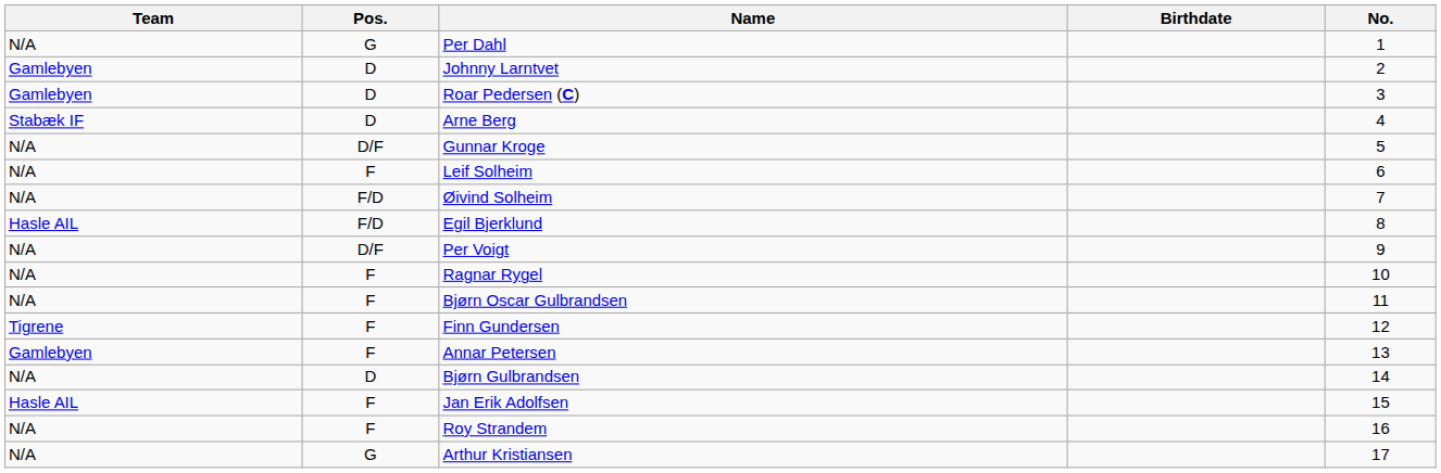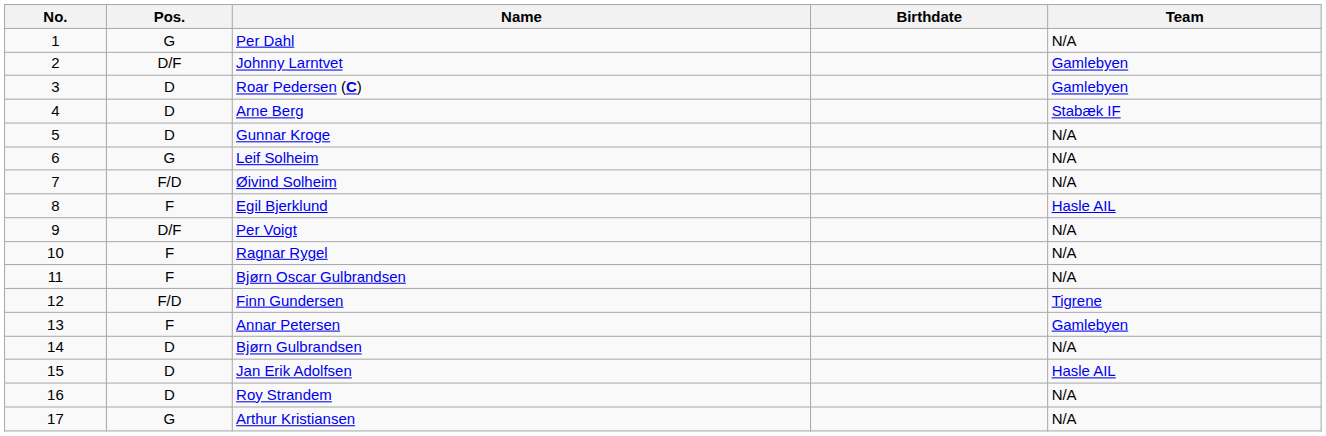 <table class="wikitable sortable" width="80%" style="font-size: 90%; text-align: center;">
 <tr>
-<th>Team</th>
+<th>No.</th>
 <th>Pos.</th>
 <th>Name</th>
 <th>Birthdate</th>
-<th>No.</th>
+<th>Team</th>
 </tr>
 <tr>
-<td style="text-align:left;">N/A</td>
+<td>1</td>
 <td>G</td>
 <td style="text-align:left;"><a href='#'>Per Dahl</a></td>
 <td style="text-align:right;"></td>
-<td>1</td>
+<td style="text-align:left;">N/A</td>
 </tr>
 <tr>
-<td style="text-align:left;"> <a href='#'>Gamlebyen</a></td>
-<td>D</td>
+<td>2</td>
+<td>D/F</td>
 <td style="text-align:left;"><a href='#'>Johnny Larntvet</a></td>
 <td style="text-align:right;"></td>
-<td>2</td>
+<td style="text-align:left;"> <a href='#'>Gamlebyen</a></td>
 </tr>
 <tr>
-<td style="text-align:left;"> <a href='#'>Gamlebyen</a></td>
+<td>3</td>
 <td>D</td>
 <td style="text-align:left;"><a href='#'>Roar Pedersen</a> (<strong><a href='#'>C</a></strong>)</td>
 <td style="text-align:right;"></td>
-<td>3</td>
+<td style="text-align:left;"> <a href='#'>Gamlebyen</a></td>
 </tr>
 <tr>
-<td style="text-align:left;"> <a href='#'>Stabæk IF</a></td>
+<td>4</td>
 <td>D</td>
 <td style="text-align:left;"><a href='#'>Arne Berg</a></td>
 <td style="text-align:right;"></td>
-<td>4</td>
+<td style="text-align:left;"> <a href='#'>Stabæk IF</a></td>
 </tr>
 <tr>
-<td style="text-align:left;">N/A</td>
-<td>D/F</td>
+<td>5</td>
+<td>D</td>
 <td style="text-align:left;"><a href='#'>Gunnar Kroge</a></td>
 <td style="text-align:right;"></td>
-<td>5</td>
+<td style="text-align:left;">N/A</td>
 </tr>
 <tr>
-<td style="text-align:left;">N/A</td>
-<td>F</td>
+<td>6</td>
+<td>G</td>
 <td style="text-align:left;"><a href='#'>Leif Solheim</a></td>
 <td style="text-align:right;"></td>
-<td>6</td>
+<td style="text-align:left;">N/A</td>
 </tr>
 <tr>
-<td style="text-align:left;">N/A</td>
+<td>7</td>
 <td>F/D</td>
 <td style="text-align:left;"><a href='#'>Øivind Solheim</a></td>
 <td style="text-align:right;"></td>
-<td>7</td>
+<td style="text-align:left;">N/A</td>
 </tr>
 <tr>
-<td style="text-align:left;"> <a href='#'>Hasle AIL</a></td>
-<td>F/D</td>
+<td>8</td>
+<td>F</td>
 <td style="text-align:left;"><a href='#'>Egil Bjerklund</a></td>
 <td style="text-align:right;"></td>
-<td>8</td>
+<td style="text-align:left;"> <a href='#'>Hasle AIL</a></td>
 </tr>
 <tr>
-<td style="text-align:left;">N/A</td>
+<td>9</td>
 <td>D/F</td>
 <td style="text-align:left;"><a href='#'>Per Voigt</a></td>
 <td style="text-align:right;"></td>
-<td>9</td>
+<td style="text-align:left;">N/A</td>
 </tr>
 <tr>
-<td style="text-align:left;">N/A</td>
+<td>10</td>
 <td>F</td>
 <td style="text-align:left;"><a href='#'>Ragnar Rygel</a></td>
 <td style="text-align:right;"></td>
-<td>10</td>
+<td style="text-align:left;">N/A</td>
 </tr>
 <tr>
-<td style="text-align:left;">N/A</td>
+<td>11</td>
 <td>F</td>
 <td style="text-align:left;"><a href='#'>Bjørn Oscar Gulbrandsen</a></td>
 <td style="text-align:right;"></td>
-<td>11</td>
+<td style="text-align:left;">N/A</td>
 </tr>
 <tr>
-<td style="text-align:left;"> <a href='#'>Tigrene</a></td>
-<td>F</td>
+<td>12</td>
+<td>F/D</td>
 <td style="text-align:left;"><a href='#'>Finn Gundersen</a></td>
 <td style="text-align:right;"></td>
-<td>12</td>
+<td style="text-align:left;"> <a href='#'>Tigrene</a></td>
 </tr>
 <tr>
-<td style="text-align:left;"> <a href='#'>Gamlebyen</a></td>
+<td>13</td>
 <td>F</td>
 <td style="text-align:left;"><a href='#'>Annar Petersen</a></td>
 <td style="text-align:right;"></td>
-<td>13</td>
+<td style="text-align:left;"> <a href='#'>Gamlebyen</a></td>
 </tr>
 <tr>
-<td style="text-align:left;">N/A</td>
+<td>14</td>
 <td>D</td>
 <td style="text-align:left;"><a href='#'>Bjørn Gulbrandsen</a></td>
 <td style="text-align:right;"></td>
-<td>14</td>
+<td style="text-align:left;">N/A</td>
 </tr>
 <tr>
-<td style="text-align:left;"> <a href='#'>Hasle AIL</a></td>
-<td>F</td>
+<td>15</td>
+<td>D</td>
 <td style="text-align:left;"><a href='#'>Jan Erik Adolfsen</a></td>
 <td style="text-align:right;"></td>
-<td>15</td>
+<td style="text-align:left;"> <a href='#'>Hasle AIL</a></td>
 </tr>
 <tr>
-<td style="text-align:left;">N/A</td>
-<td>F</td>
+<td>16</td>
+<td>D</td>
 <td style="text-align:left;"><a href='#'>Roy Strandem</a></td>
 <td style="text-align:right;"></td>
-<td>16</td>
+<td style="text-align:left;">N/A</td>
 </tr>
 <tr>
-<td style="text-align:left;">N/A</td>
+<td>17</td>
 <td>G</td>
 <td style="text-align:left;"><a href='#'>Arthur Kristiansen</a></td>
 <td style="text-align:right;"></td>
-<td>17</td>
+<td style="text-align:left;">N/A</td>
 </tr>
 </table>
